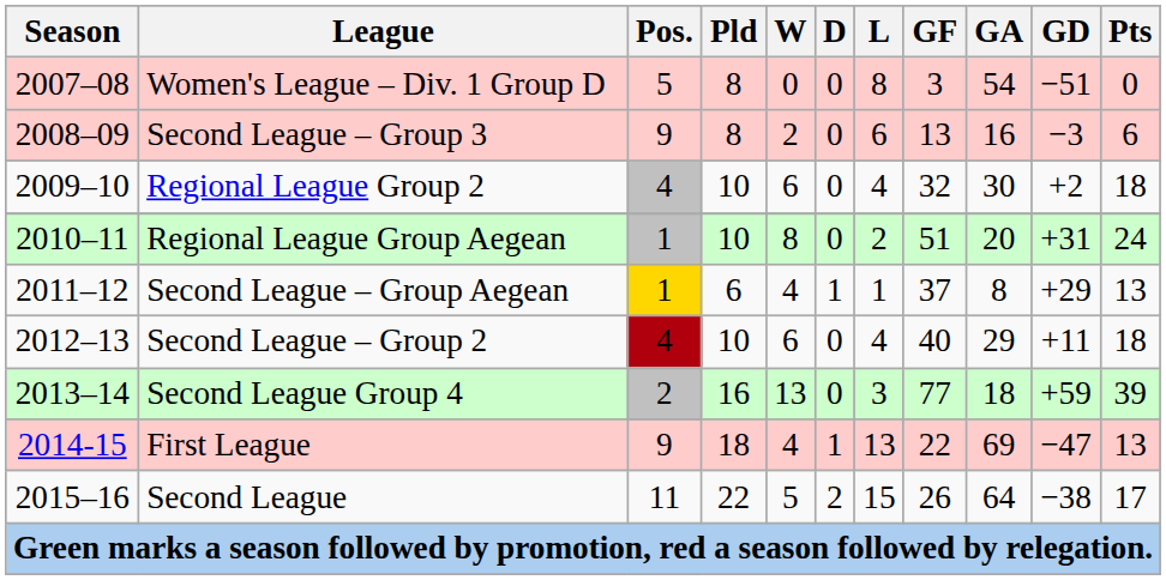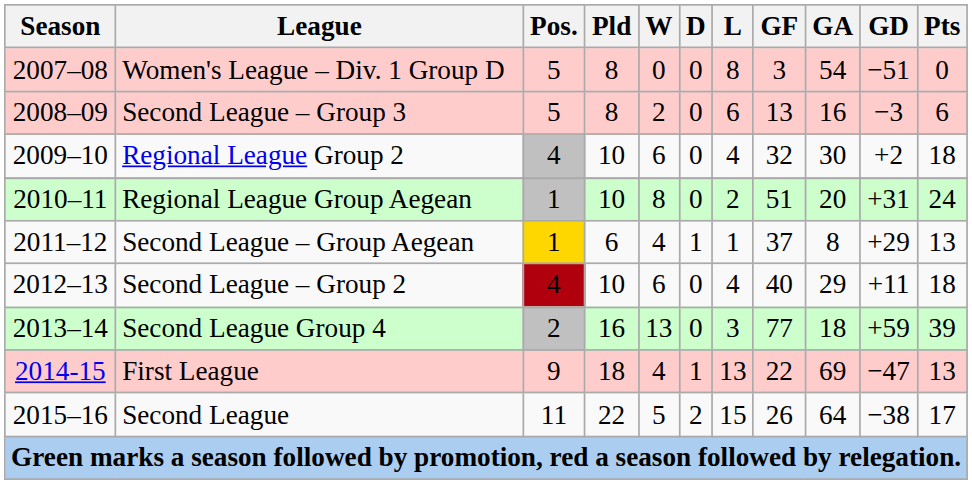 <table class="wikitable">
 <tr>
 <th>Season</th>
 <th>League</th>
 <th>Pos.</th>
 <th>Pld</th>
 <th>W</th>
 <th>D</th>
 <th>L</th>
 <th>GF</th>
 <th>GA</th>
 <th>GD</th>
 <th>Pts</th>
 </tr>
 <tr align=center bgcolor=#fcc>
 <td>2007–08</td>
 <td align=left>Women's League – Div. 1 Group D</td>
 <td>5</td>
 <td>8</td>
 <td>0</td>
 <td>0</td>
 <td>8</td>
 <td>3</td>
 <td>54</td>
 <td>−51</td>
 <td>0</td>
 </tr>
 <tr align=center bgcolor=#fcc>
 <td>2008–09</td>
 <td align=left>Second League – Group 3</td>
-<td>9</td>
+<td>5</td>
 <td>8</td>
 <td>2</td>
 <td>0</td>
 <td>6</td>
 <td>13</td>
 <td>16</td>
 <td>−3</td>
 <td>6</td>
 </tr>
 <tr align=center>
 <td>2009–10</td>
 <td align=left><a href='#'>Regional League</a> Group 2</td>
 <td bgcolor=silver>4</td>
 <td>10</td>
 <td>6</td>
 <td>0</td>
 <td>4</td>
 <td>32</td>
 <td>30</td>
 <td>+2</td>
 <td>18</td>
 </tr>
 <tr align=center>
 </tr>
 <tr align=center bgcolor=#cfc>
 <td>2010–11</td>
 <td align=left>Regional League Group Aegean</td>
 <td bgcolor=silver>1</td>
 <td>10</td>
 <td>8</td>
 <td>0</td>
 <td>2</td>
 <td>51</td>
 <td>20</td>
 <td>+31</td>
 <td>24</td>
 </tr>
 <tr align=center>
 <td>2011–12</td>
 <td align=left>Second League – Group Aegean</td>
 <td bgcolor=gold>1</td>
 <td>6</td>
 <td>4</td>
 <td>1</td>
 <td>1</td>
 <td>37</td>
 <td>8</td>
 <td>+29</td>
 <td>13</td>
 </tr>
 <tr align=center>
 <td>2012–13</td>
 <td align=left>Second League – Group 2</td>
 <td bgcolor=bronze>4</td>
 <td>10</td>
 <td>6</td>
 <td>0</td>
 <td>4</td>
 <td>40</td>
 <td>29</td>
 <td>+11</td>
 <td>18</td>
 </tr>
 <tr align=center bgcolor=#cfc>
 <td>2013–14</td>
 <td align=left>Second League Group 4</td>
 <td bgcolor=silver>2</td>
 <td>16</td>
 <td>13</td>
 <td>0</td>
 <td>3</td>
 <td>77</td>
 <td>18</td>
 <td>+59</td>
 <td>39</td>
 </tr>
 <tr align=center bgcolor=#fcc>
 <td><a href='#'>2014-15</a></td>
 <td align=left>First League</td>
 <td>9</td>
 <td>18</td>
 <td>4</td>
 <td>1</td>
 <td>13</td>
 <td>22</td>
 <td>69</td>
 <td>−47</td>
 <td>13</td>
 </tr>
 <tr align=center>
 <td>2015–16</td>
 <td align=left>Second League</td>
 <td>11</td>
 <td>22</td>
 <td>5</td>
 <td>2</td>
 <td>15</td>
 <td>26</td>
 <td>64</td>
 <td>−38</td>
 <td>17</td>
 </tr>
 <tr bgcolor=#abcdef>
 <td colspan=11 align=center><strong>Green marks a season followed by promotion, red a season followed by relegation.</strong></td>
 </tr>
 </table>
